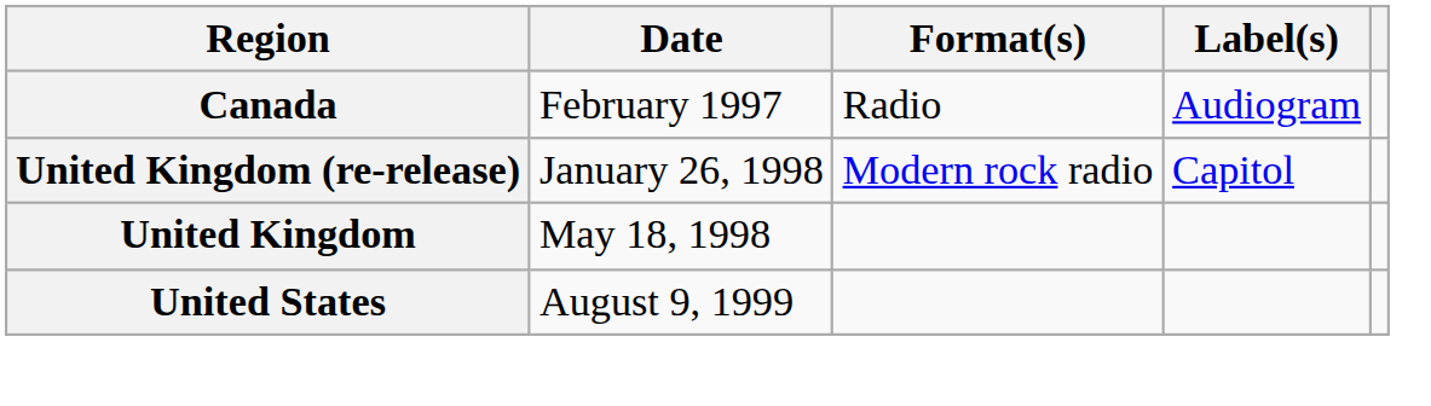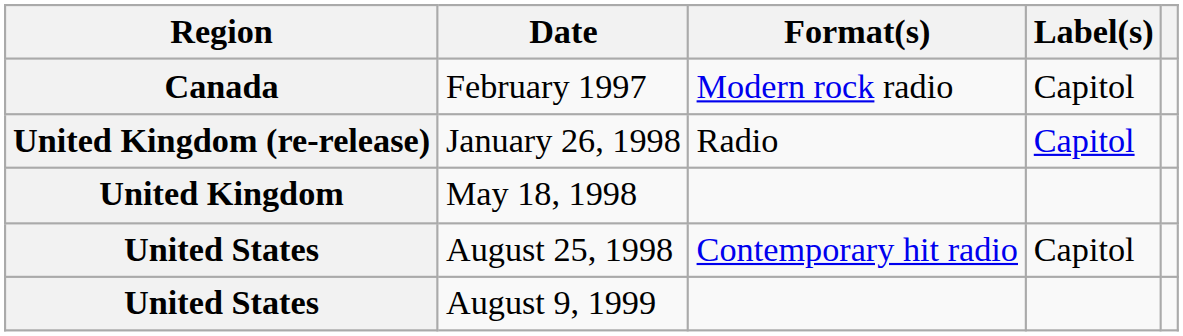 <table class="wikitable plainrowheaders">
 <tr>
 <th scope="col">Region</th>
 <th scope="col">Date</th>
 <th scope="col">Format(s)</th>
 <th scope="col">Label(s)</th>
 <th scope="col"></th>
 </tr>
 <tr>
 <th scope="row">Canada</th>
 <td>February 1997</td>
-<td>Radio</td>
-<td><a href='#'>Audiogram</a></td>
+<td><a href='#'>Modern rock</a> radio</td>
+<td>Capitol</td>
 <td></td>
 </tr>
 <tr>
 <th scope="row">United Kingdom (re-release)</th>
 <td>January 26, 1998</td>
-<td><a href='#'>Modern rock</a> radio</td>
+<td>Radio</td>
 <td><a href='#'>Capitol</a></td>
 <td></td>
 </tr>
 <tr>
 <th scope="row">United Kingdom</th>
 <td>May 18, 1998</td>
 <td></td>
 <td></td>
 <td></td>
 </tr>
 <tr>
 <th scope="row">United States</th>
+<td>August 25, 1998</td>
+<td><a href='#'>Contemporary hit radio</a></td>
+<td>Capitol</td>
+<td></td>
+</tr>
+<tr>
+<th scope="row">United States</th>
 <td>August 9, 1999</td>
 <td></td>
 <td></td>
 <td></td>
 </tr>
 </table>
